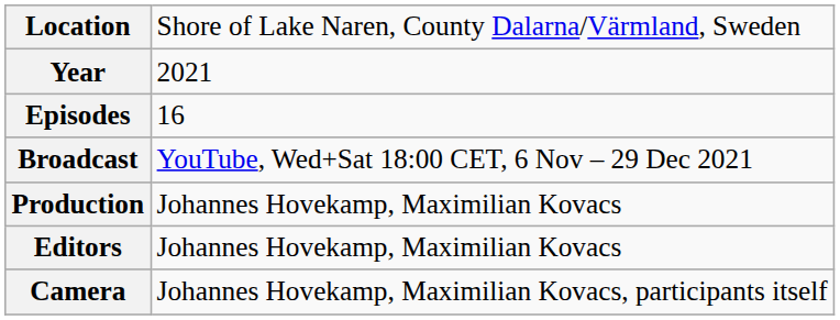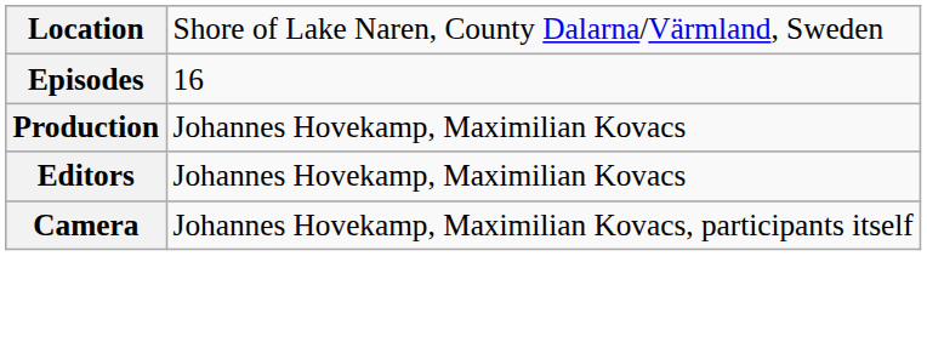 <table class="wikitable floatright">
 <tr>
 <th>Location</th>
 <td>Shore of Lake Naren, County <a href='#'>Dalarna</a>/<a href='#'>Värmland</a>, Sweden</td>
 </tr>
 <tr>
-<th>Year</th>
-<td>2021</td>
-</tr>
-<tr>
 <th>Episodes</th>
 <td>16</td>
-</tr>
-<tr>
-<th>Broadcast</th>
-<td><a href='#'>YouTube</a>, Wed+Sat 18:00 CET, 6 Nov – 29 Dec 2021</td>
 </tr>
 <tr>
 <th>Production</th>
 <td>Johannes Hovekamp, Maximilian Kovacs</td>
 </tr>
 <tr>
 <th>Editors</th>
 <td>Johannes Hovekamp, Maximilian Kovacs</td>
 </tr>
 <tr>
 <th>Camera</th>
 <td>Johannes Hovekamp, Maximilian Kovacs, participants itself</td>
 </tr>
 </table>
